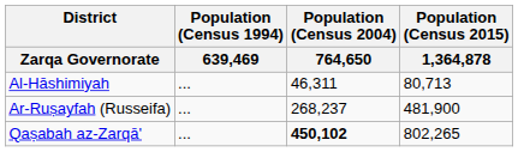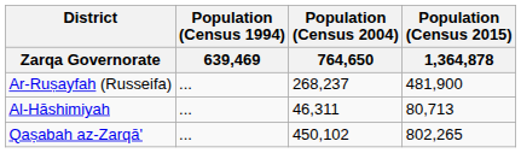 <table class="wikitable sortable" style="margin-left:auto;margin-right:auto" style="text-align:right;">
 <tr bgcolor="#ececec" valign=top>
 <th>District</th>
 <th>Population<br>(Census 1994)</th>
 <th>Population<br>(Census 2004)</th>
 <th>Population<br>(Census 2015)</th>
 </tr>
 <tr bgcolor="#ececec" valign=top>
 <th align="center">Zarqa Governorate</th>
 <th>639,469</th>
 <th>764,650</th>
 <th>1,364,878</th>
 </tr>
 <tr>
+<td align="left"><a href='#'>Ar-Ruṣayfah</a> (Russeifa)</td>
+<td>...</td>
+<td>268,237</td>
+<td>481,900</td>
+</tr>
+<tr>
 <td align="left"><a href='#'>Al-Hāshimiyah</a></td>
 <td>...</td>
 <td>46,311</td>
 <td>80,713</td>
 </tr>
 <tr>
-<td align="left"><a href='#'>Ar-Ruṣayfah</a> (Russeifa)</td>
-<td>...</td>
-<td>268,237</td>
-<td>481,900</td>
-</tr>
-<tr>
 <td align="left"><a href='#'>Qaṣabah az-Zarqā'</a></td>
 <td>...</td>
-<td><strong>450,102</strong></td>
+<td>450,102</td>
 <td>802,265</td>
 </tr>
 </table>
